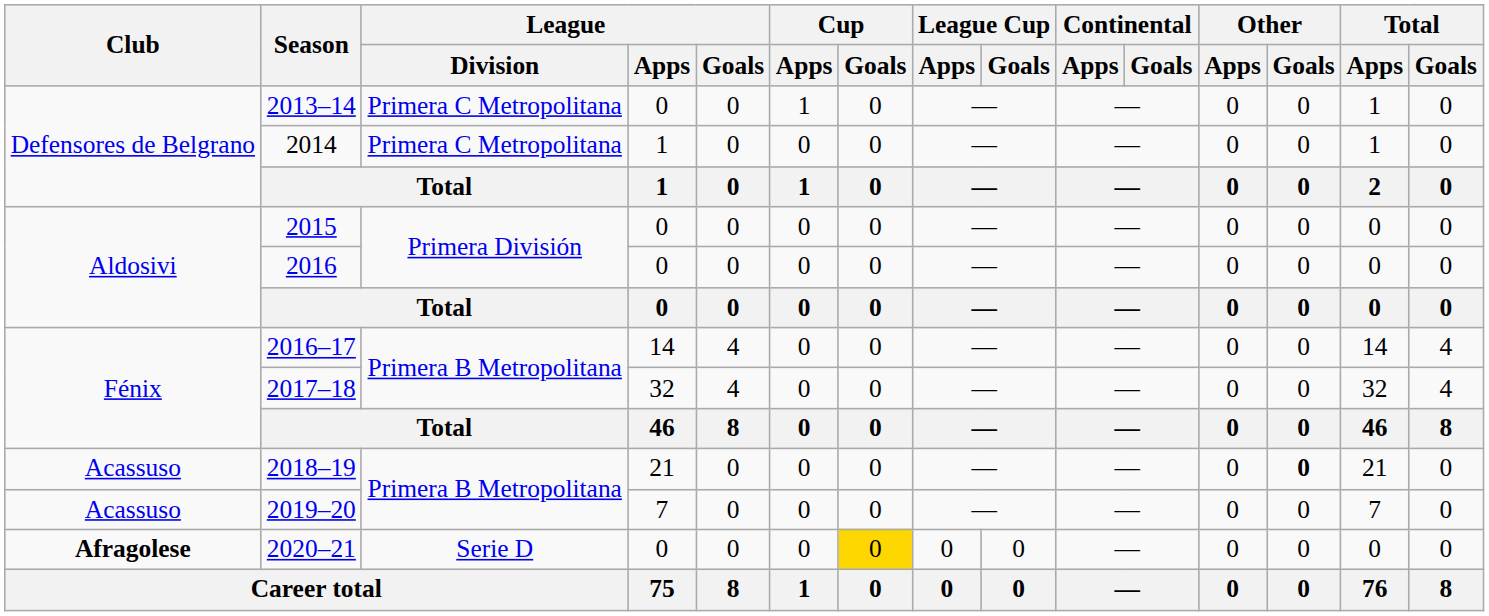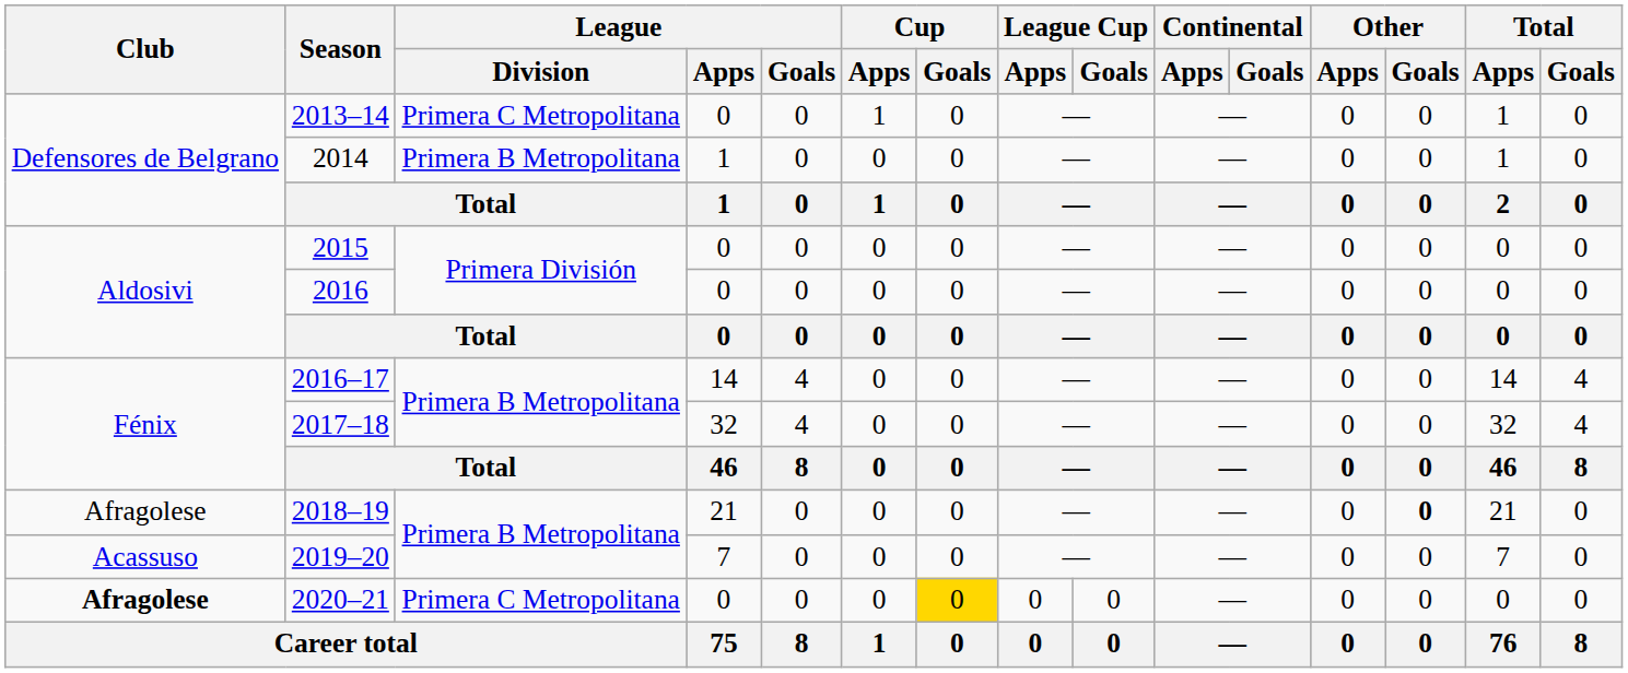 <table class="wikitable" style="text-align:center">
 <tr>
 <th rowspan="2">Club</th>
 <th rowspan="2">Season</th>
 <th colspan="3">League</th>
 <th colspan="2">Cup</th>
 <th colspan="2">League Cup</th>
 <th colspan="2">Continental</th>
 <th colspan="2">Other</th>
 <th colspan="2">Total</th>
 </tr>
 <tr>
 <th>Division</th>
 <th>Apps</th>
 <th>Goals</th>
 <th>Apps</th>
 <th>Goals</th>
 <th>Apps</th>
 <th>Goals</th>
 <th>Apps</th>
 <th>Goals</th>
 <th>Apps</th>
 <th>Goals</th>
 <th>Apps</th>
 <th>Goals</th>
 </tr>
 <tr>
 <td rowspan="3"><a href='#'>Defensores de Belgrano</a></td>
 <td><a href='#'>2013–14</a></td>
 <td rowspan="1"><a href='#'>Primera C Metropolitana</a></td>
 <td>0</td>
 <td>0</td>
 <td>1</td>
 <td>0</td>
 <td colspan="2">—</td>
 <td colspan="2">—</td>
 <td>0</td>
 <td>0</td>
 <td>1</td>
 <td>0</td>
 </tr>
 <tr>
 <td>2014</td>
-<td rowspan="1"><a href='#'>Primera C Metropolitana</a></td>
+<td rowspan="1"><a href='#'>Primera B Metropolitana</a></td>
 <td>1</td>
 <td>0</td>
 <td>0</td>
 <td>0</td>
 <td colspan="2">—</td>
 <td colspan="2">—</td>
 <td>0</td>
 <td>0</td>
 <td>1</td>
 <td>0</td>
 </tr>
 <tr>
 <th colspan="2">Total</th>
 <th>1</th>
 <th>0</th>
 <th>1</th>
 <th>0</th>
 <th colspan="2">—</th>
 <th colspan="2">—</th>
 <th>0</th>
 <th>0</th>
 <th>2</th>
 <th>0</th>
 </tr>
 <tr>
 <td rowspan="3"><a href='#'>Aldosivi</a></td>
 <td><a href='#'>2015</a></td>
 <td rowspan="2"><a href='#'>Primera División</a></td>
 <td>0</td>
 <td>0</td>
 <td>0</td>
 <td>0</td>
 <td colspan="2">—</td>
 <td colspan="2">—</td>
 <td>0</td>
 <td>0</td>
 <td>0</td>
 <td>0</td>
 </tr>
 <tr>
 <td><a href='#'>2016</a></td>
 <td>0</td>
 <td>0</td>
 <td>0</td>
 <td>0</td>
 <td colspan="2">—</td>
 <td colspan="2">—</td>
 <td>0</td>
 <td>0</td>
 <td>0</td>
 <td>0</td>
 </tr>
 <tr>
 <th colspan="2">Total</th>
 <th>0</th>
 <th>0</th>
 <th>0</th>
 <th>0</th>
 <th colspan="2">—</th>
 <th colspan="2">—</th>
 <th>0</th>
 <th>0</th>
 <th>0</th>
 <th>0</th>
 </tr>
 <tr>
 <td rowspan="3"><a href='#'>Fénix</a></td>
 <td><a href='#'>2016–17</a></td>
 <td rowspan="2"><a href='#'>Primera B Metropolitana</a></td>
 <td>14</td>
 <td>4</td>
 <td>0</td>
 <td>0</td>
 <td colspan="2">—</td>
 <td colspan="2">—</td>
 <td>0</td>
 <td>0</td>
 <td>14</td>
 <td>4</td>
 </tr>
 <tr>
 <td><a href='#'>2017–18</a></td>
 <td>32</td>
 <td>4</td>
 <td>0</td>
 <td>0</td>
 <td colspan="2">—</td>
 <td colspan="2">—</td>
 <td>0</td>
 <td>0</td>
 <td>32</td>
 <td>4</td>
 </tr>
 <tr>
 <th colspan="2">Total</th>
 <th>46</th>
 <th>8</th>
 <th>0</th>
 <th>0</th>
 <th colspan="2">—</th>
 <th colspan="2">—</th>
 <th>0</th>
 <th>0</th>
 <th>46</th>
 <th>8</th>
 </tr>
 <tr>
-<td rowspan="1"><a href='#'>Acassuso</a></td>
+<td rowspan="1">Afragolese</td>
 <td><a href='#'>2018–19</a></td>
 <td rowspan="2"><a href='#'>Primera B Metropolitana</a></td>
 <td>21</td>
 <td>0</td>
 <td>0</td>
 <td>0</td>
 <td colspan="2">—</td>
 <td colspan="2">—</td>
 <td>0</td>
 <td><strong>0</strong></td>
 <td>21</td>
 <td>0</td>
 </tr>
 <tr>
 <td rowspan="1"><a href='#'>Acassuso</a></td>
 <td><a href='#'>2019–20</a></td>
 <td>7</td>
 <td>0</td>
 <td>0</td>
 <td>0</td>
 <td colspan="2">—</td>
 <td colspan="2">—</td>
 <td>0</td>
 <td>0</td>
 <td>7</td>
 <td>0</td>
 </tr>
 <tr>
 <td rowspan="1"><strong>Afragolese</strong></td>
 <td><a href='#'>2020–21</a></td>
-<td rowspan="1"><a href='#'>Serie D</a></td>
+<td rowspan="1"><a href='#'>Primera C Metropolitana</a></td>
 <td>0</td>
 <td>0</td>
 <td>0</td>
 <td style="background: gold;">0</td>
 <td>0</td>
 <td>0</td>
 <td colspan="2">—</td>
 <td>0</td>
 <td>0</td>
 <td>0</td>
 <td>0</td>
 </tr>
 <tr>
 <th colspan="3">Career total</th>
 <th>75</th>
 <th>8</th>
 <th>1</th>
 <th>0</th>
 <th>0</th>
 <th>0</th>
 <th colspan="2">—</th>
 <th>0</th>
 <th>0</th>
 <th>76</th>
 <th>8</th>
 </tr>
 </table>
